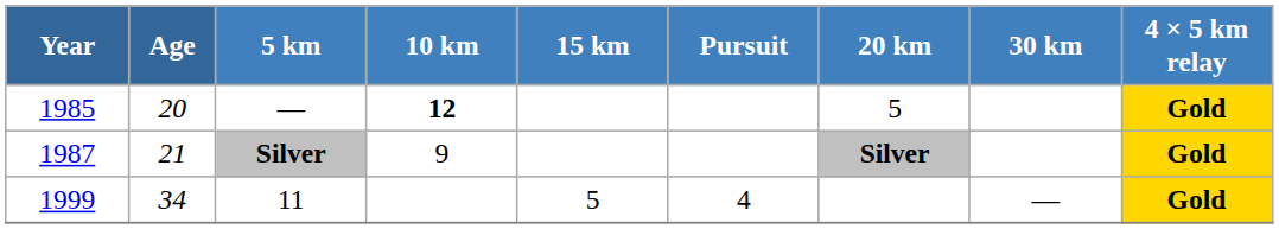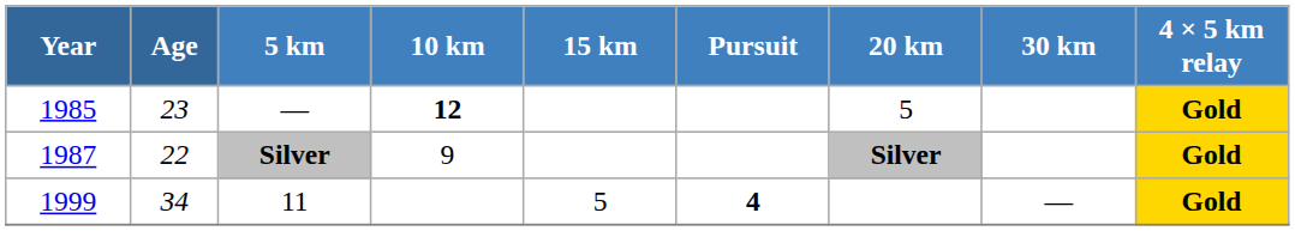 <table class="wikitable" style="font-size:95%; text-align:center; border:grey solid 1px; border-collapse:collapse; background:#ffffff;">
 <tr>
 <th style="background-color:#369; color:white; width:60px;"> Year </th>
 <th style="background-color:#369; color:white; width:40px;"> Age </th>
 <th style="background-color:#4180be; color:white; width:75px;"> 5 km </th>
 <th style="background-color:#4180be; color:white; width:75px;"> 10 km </th>
 <th style="background-color:#4180be; color:white; width:75px;"> 15 km </th>
 <th style="background-color:#4180be; color:white; width:75px;"> Pursuit </th>
 <th style="background-color:#4180be; color:white; width:75px;"> 20 km </th>
 <th style="background-color:#4180be; color:white; width:75px;"> 30 km </th>
 <th style="background-color:#4180be; color:white; width:75px;"> 4 × 5 km <br> relay </th>
 </tr>
 <tr>
 <td><a href='#'>1985</a></td>
-<td><em>20</em></td>
+<td><em>23</em></td>
 <td>—</td>
 <td><strong>12</strong></td>
 <td></td>
 <td></td>
 <td>5</td>
 <td></td>
 <td style="background:gold;"><strong>Gold</strong></td>
 </tr>
 <tr>
 <td><a href='#'>1987</a></td>
-<td><em>21</em></td>
+<td><em>22</em></td>
 <td style="background:silver;"><strong>Silver</strong></td>
 <td>9</td>
 <td></td>
 <td></td>
 <td style="background:silver;"><strong>Silver</strong></td>
 <td></td>
 <td style="background:gold;"><strong>Gold</strong></td>
 </tr>
 <tr>
 <td><a href='#'>1999</a></td>
 <td><em>34</em></td>
 <td>11</td>
 <td></td>
 <td>5</td>
-<td>4</td>
+<td><strong>4</strong></td>
 <td></td>
 <td>—</td>
 <td style="background:gold;"><strong>Gold</strong></td>
 </tr>
 <tr>
 </tr>
 </table>
